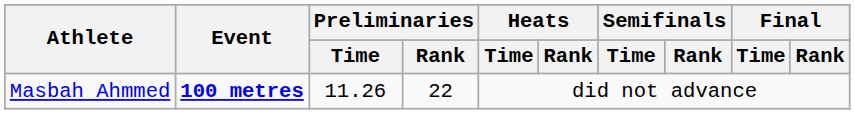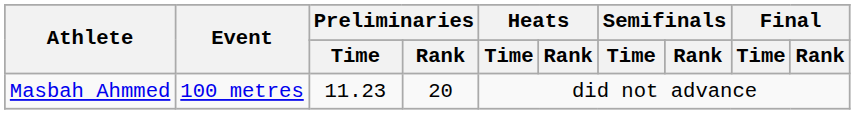 <table class=wikitable style="font-size:90%;">
 <tr>
 <th rowspan="2">Athlete</th>
 <th rowspan="2">Event</th>
 <th colspan="2">Preliminaries</th>
 <th colspan="2">Heats</th>
 <th colspan="2">Semifinals</th>
 <th colspan="2">Final</th>
 </tr>
 <tr>
 <th>Time</th>
 <th>Rank</th>
 <th>Time</th>
 <th>Rank</th>
 <th>Time</th>
 <th>Rank</th>
 <th>Time</th>
 <th>Rank</th>
 </tr>
 <tr style="border-top: single;">
 <td><a href='#'>Masbah Ahmmed</a></td>
-<td><strong><a href='#'>100 metres</a></strong></td>
-<td align=center>11.26</td>
-<td align=center>22</td>
+<td><a href='#'>100 metres</a></td>
+<td align=center>11.23</td>
+<td align=center>20</td>
 <td align=center colspan=6>did not advance</td>
 </tr>
 </table>
